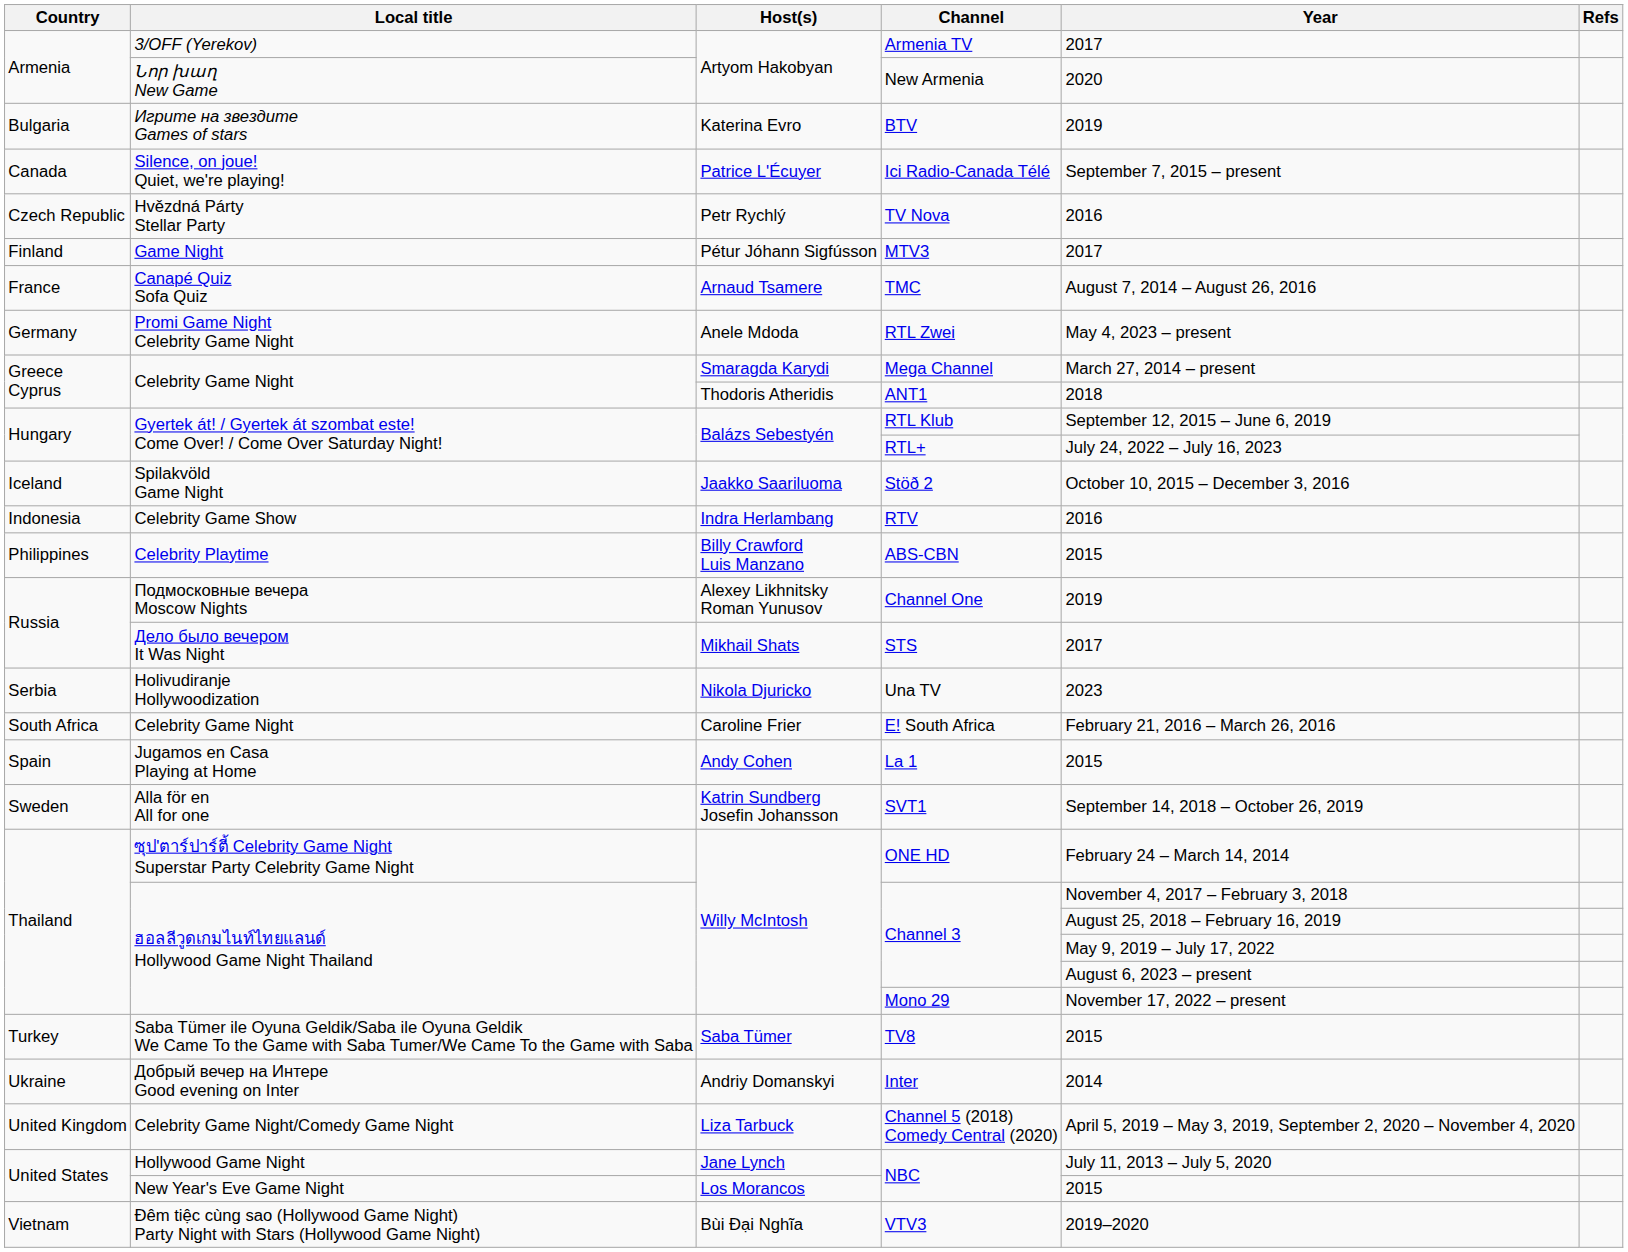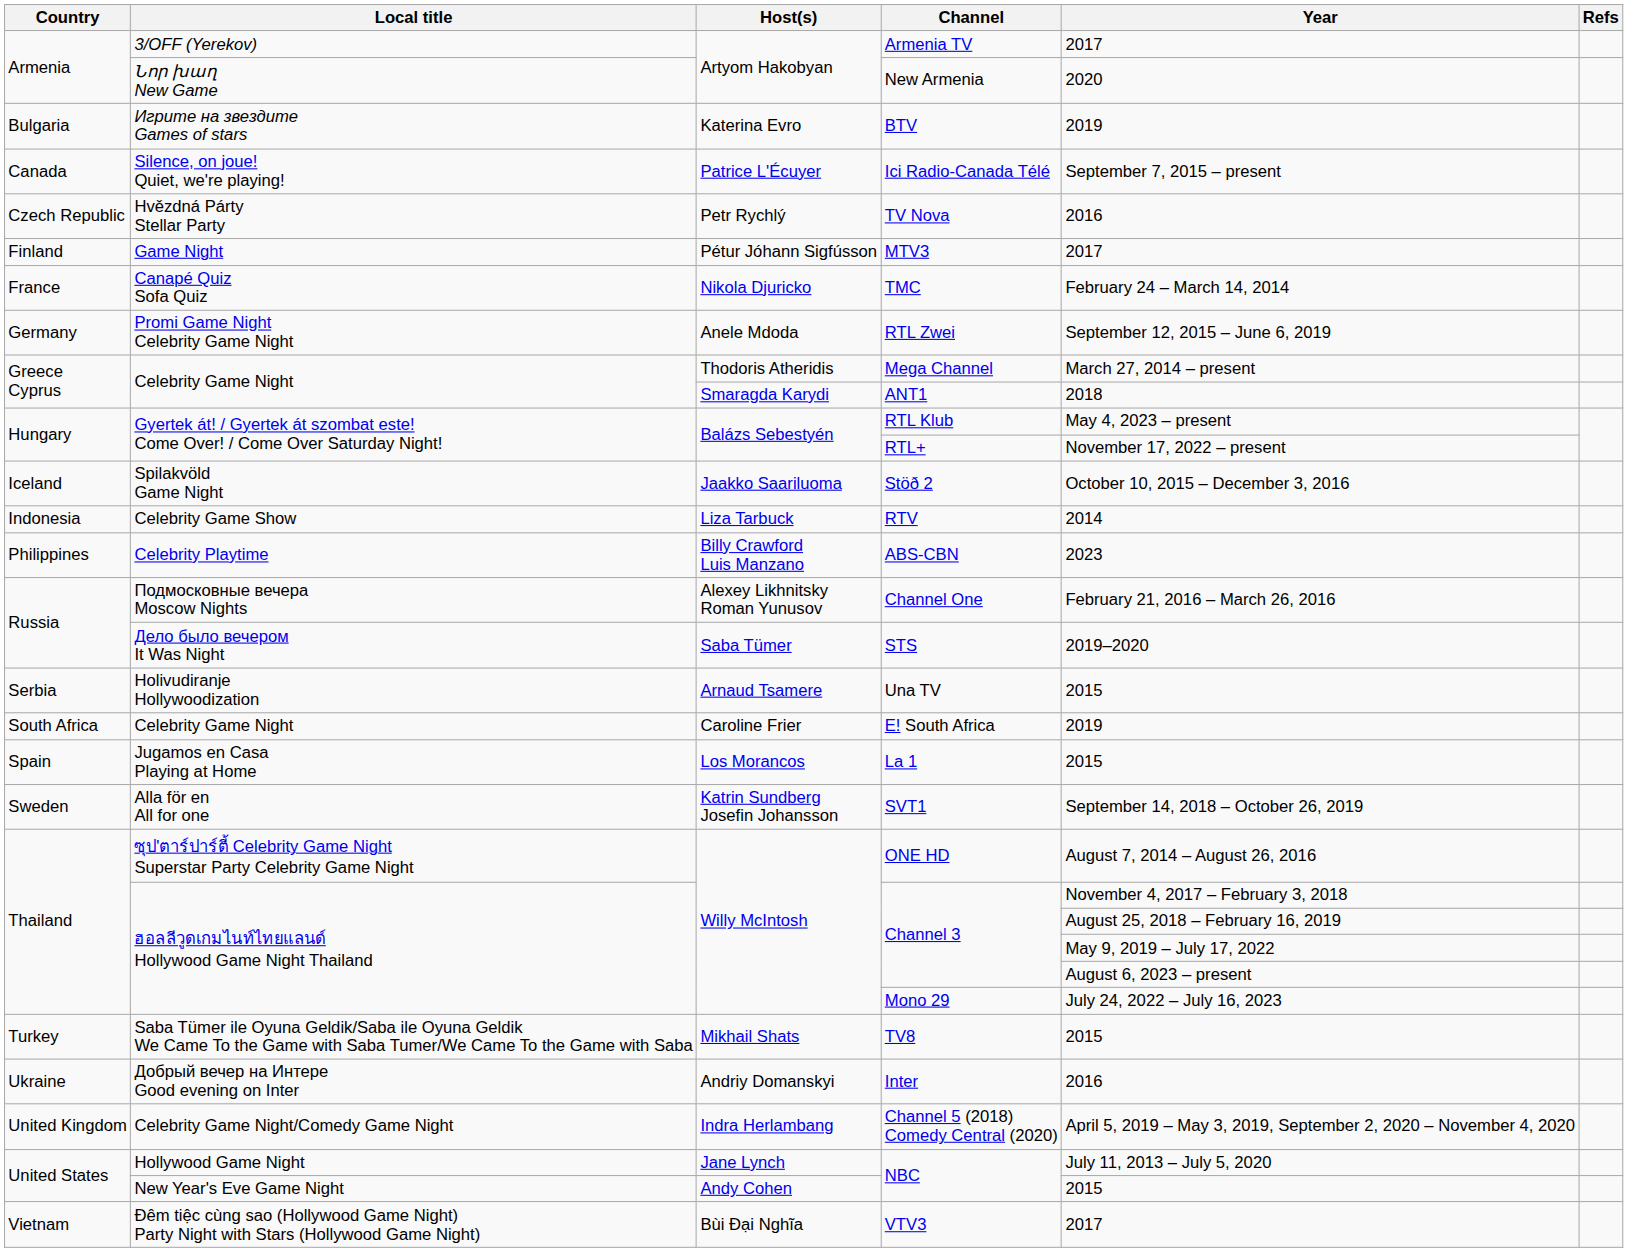 <table class="wikitable">
 <tr>
 <th>Country</th>
 <th>Local title</th>
 <th>Host(s)</th>
 <th>Channel</th>
 <th>Year</th>
 <th>Refs</th>
 </tr>
 <tr>
 <td rowspan="2"> Armenia</td>
 <td><em>3/OFF (Yerekov)</em></td>
 <td rowspan="2">Artyom Hakobyan</td>
 <td><a href='#'>Armenia TV</a></td>
 <td>2017</td>
 <td></td>
 </tr>
 <tr>
 <td><em> Նոր խաղ</em><br><em>New Game</em></td>
 <td>New Armenia</td>
 <td>2020</td>
 <td></td>
 </tr>
 <tr>
 <td> Bulgaria</td>
 <td><em> Игрите на звездите</em> <br><em>Games of stars</td>
 <td>Katerina Evro</td>
 <td><a href='#'>BTV</a></td>
 <td>2019</td>
 <td></td>
 </tr>
 <tr>
 <td> Canada</td>
 <td></em><a href='#'>Silence, on joue!</a><em><br></em>Quiet, we're playing!<em></td>
 <td><a href='#'>Patrice L'Écuyer</a></td>
 <td><a href='#'>Ici Radio-Canada Télé</a></td>
 <td>September 7, 2015 – present</td>
 <td></td>
 </tr>
 <tr>
 <td> Czech Republic</td>
 <td></em>Hvězdná Párty<em><br></em>Stellar Party<em></td>
 <td>Petr Rychlý</td>
 <td><a href='#'>TV Nova</a></td>
 <td>2016</td>
 <td></td>
 </tr>
 <tr>
 <td> Finland</td>
 <td></em><a href='#'>Game Night</a><em></td>
 <td>Pétur Jóhann Sigfússon</td>
 <td><a href='#'>MTV3</a></td>
 <td>2017</td>
 <td></td>
 </tr>
 <tr>
 <td> France</td>
 <td></em><a href='#'>Canapé Quiz</a><em><br></em>Sofa Quiz<em></td>
-<td><a href='#'>Arnaud Tsamere</a></td>
+<td><a href='#'>Nikola Djuricko</a></td>
 <td><a href='#'>TMC</a></td>
-<td>August 7, 2014 – August 26, 2016</td>
+<td>February 24 – March 14, 2014</td>
 <td></td>
 </tr>
 <tr>
 <td> Germany</td>
 <td></em><a href='#'>Promi Game Night</a><em><br></em>Celebrity Game Night<em></td>
 <td>Anele Mdoda</td>
 <td><a href='#'>RTL Zwei</a></td>
-<td>May 4, 2023 – present</td>
+<td>September 12, 2015 – June 6, 2019</td>
 <td></td>
 </tr>
 <tr>
 <td rowspan=2> Greece<br> Cyprus</td>
 <td rowspan=2></em>Celebrity Game Night<em></td>
-<td><a href='#'>Smaragda Karydi</a></td>
+<td>Thodoris Atheridis</td>
 <td><a href='#'>Mega Channel</a></td>
 <td>March 27, 2014 – present</td>
 <td></td>
 </tr>
 <tr>
-<td>Thodoris Atheridis</td>
+<td><a href='#'>Smaragda Karydi</a></td>
 <td><a href='#'>ANT1</a></td>
 <td>2018</td>
 <td></td>
 </tr>
 <tr>
 <td rowspan=2> Hungary</td>
 <td rowspan=2></em><a href='#'>Gyertek át! / Gyertek át szombat este!</a><em><br></em>Come Over! / Come Over Saturday Night!<em></td>
 <td rowspan=2><a href='#'>Balázs Sebestyén</a></td>
 <td><a href='#'>RTL Klub</a></td>
-<td>September 12, 2015 – June 6, 2019</td>
+<td>May 4, 2023 – present</td>
 <td rowspan=2></td>
 </tr>
 <tr>
 <td><a href='#'>RTL+</a></td>
-<td>July 24, 2022 – July 16, 2023</td>
+<td>November 17, 2022 – present</td>
 </tr>
 <tr>
 <td> Iceland</td>
 <td></em>Spilakvöld<em><br></em>Game Night<em></td>
 <td><a href='#'>Jaakko Saariluoma</a></td>
 <td><a href='#'>Stöð 2</a></td>
 <td>October 10, 2015 – December 3, 2016</td>
 <td></td>
 </tr>
 <tr>
 <td> Indonesia</td>
 <td></em>Celebrity Game Show<em></td>
-<td><a href='#'>Indra Herlambang</a></td>
+<td><a href='#'>Liza Tarbuck</a></td>
 <td><a href='#'>RTV</a></td>
-<td>2016</td>
+<td>2014</td>
 <td></td>
 </tr>
 <tr>
 <td rowspan=1> Philippines</td>
 <td></em><a href='#'>Celebrity Playtime</a><em></td>
 <td><a href='#'>Billy Crawford</a><br><a href='#'>Luis Manzano</a></td>
 <td><a href='#'>ABS-CBN</a></td>
-<td>2015</td>
+<td>2023</td>
 <td></td>
 </tr>
 <tr>
 <td rowspan="2"> Russia</td>
 <td></em>Подмосковные вечера<em><br></em>Moscow Nights<em></td>
 <td>Alexey Likhnitsky<br>Roman Yunusov</td>
 <td><a href='#'>Channel One</a></td>
-<td>2019</td>
+<td>February 21, 2016 – March 26, 2016</td>
 <td></td>
 </tr>
 <tr>
 <td></em><a href='#'>Дело было вечером</a><em><br></em>It Was Night<em></td>
-<td><a href='#'>Mikhail Shats</a></td>
+<td><a href='#'>Saba Tümer</a></td>
 <td><a href='#'>STS</a></td>
-<td>2017</td>
+<td>2019–2020</td>
 <td></td>
 </tr>
 <tr>
 <td> Serbia</td>
 <td></em>Holivudiranje<em><br></em>Hollywoodization<em></td>
-<td><a href='#'>Nikola Djuricko</a></td>
+<td><a href='#'>Arnaud Tsamere</a></td>
 <td>Una TV</td>
-<td>2023</td>
+<td>2015</td>
 <td></td>
 </tr>
 <tr>
 <td> South Africa</td>
 <td></em>Celebrity Game Night<em></td>
 <td>Caroline Frier</td>
 <td><a href='#'>E!</a> South Africa</td>
-<td>February 21, 2016 – March 26, 2016</td>
+<td>2019</td>
 <td></td>
 </tr>
 <tr>
 <td> Spain</td>
 <td></em>Jugamos en Casa<em><br></em>Playing at Home<em></td>
-<td><a href='#'>Andy Cohen</a></td>
+<td><a href='#'>Los Morancos</a></td>
 <td><a href='#'>La 1</a></td>
 <td>2015</td>
 <td></td>
 </tr>
 <tr>
 <td> Sweden</td>
 <td></em>Alla för en<em><br></em>All for one<em></td>
 <td><a href='#'>Katrin Sundberg</a><br>Josefin Johansson</td>
 <td><a href='#'>SVT1</a></td>
 <td>September 14, 2018 – October 26, 2019</td>
 <td></td>
 </tr>
 <tr>
 <td rowspan="6"> Thailand</td>
 <td></em><a href='#'>ซุป'ตาร์ปาร์ตี้ Celebrity Game Night</a><em><br></em>Superstar Party Celebrity Game Night<em></td>
 <td rowspan="6"><a href='#'>Willy McIntosh</a></td>
 <td><a href='#'>ONE HD</a></td>
-<td>February 24 – March 14, 2014</td>
+<td>August 7, 2014 – August 26, 2016</td>
 <td></td>
 </tr>
 <tr>
 <td rowspan="5"></em><a href='#'>ฮอลลีวูดเกมไนท์ไทยแลนด์</a><em><br></em>Hollywood Game Night Thailand<em></td>
 <td rowspan="4"><a href='#'>Channel 3</a></td>
 <td>November 4, 2017 – February 3, 2018</td>
 <td></td>
 </tr>
 <tr>
 <td>August 25, 2018 – February 16, 2019</td>
 <td></td>
 </tr>
 <tr>
 <td>May 9, 2019 – July 17, 2022</td>
 <td></td>
 </tr>
 <tr>
 <td>August 6, 2023 – present</td>
 <td></td>
 </tr>
 <tr>
 <td><a href='#'>Mono 29</a></td>
-<td>November 17, 2022 – present</td>
+<td>July 24, 2022 – July 16, 2023</td>
 <td></td>
 </tr>
 <tr>
 <td> Turkey</td>
 <td></em>Saba Tümer ile Oyuna Geldik/Saba ile Oyuna Geldik<em><br></em>We Came To the Game with Saba Tumer/We Came To the Game with Saba<em></td>
-<td><a href='#'>Saba Tümer</a></td>
+<td><a href='#'>Mikhail Shats</a></td>
 <td><a href='#'>TV8</a></td>
 <td>2015</td>
 <td></td>
 </tr>
 <tr>
 <td> Ukraine</td>
 <td></em>Добрый вечер на Интере<em><br></em>Good evening on Inter<em></td>
 <td>Andriy Domanskyi</td>
 <td><a href='#'>Inter</a></td>
-<td>2014</td>
+<td>2016</td>
 <td></td>
 </tr>
 <tr>
 <td> United Kingdom</td>
 <td></em>Celebrity Game Night/Comedy Game Night<em></td>
-<td><a href='#'>Liza Tarbuck</a></td>
+<td><a href='#'>Indra Herlambang</a></td>
 <td><a href='#'>Channel 5</a> (2018)<br><a href='#'>Comedy Central</a> (2020)</td>
 <td>April 5, 2019 – May 3, 2019, September 2, 2020 – November 4, 2020</td>
 <td></td>
 </tr>
 <tr>
 <td rowspan="2"> United States</td>
 <td></em>Hollywood Game Night<em></td>
 <td><a href='#'>Jane Lynch</a></td>
 <td rowspan="2"><a href='#'>NBC</a></td>
 <td>July 11, 2013 – July 5, 2020</td>
 <td></td>
 </tr>
 <tr>
 <td></em>New Year's Eve Game Night<em></td>
-<td><a href='#'>Los Morancos</a></td>
+<td><a href='#'>Andy Cohen</a></td>
 <td>2015</td>
 <td></td>
 </tr>
 <tr>
 <td> Vietnam</td>
 <td></em>Đêm tiệc cùng sao (Hollywood Game Night)<em><br></em>Party Night with Stars (Hollywood Game Night)<em></td>
 <td>Bùi Đại Nghĩa</td>
 <td><a href='#'>VTV3</a></td>
-<td>2019–2020</td>
+<td>2017</td>
 <td></td>
 </tr>
 </table>
